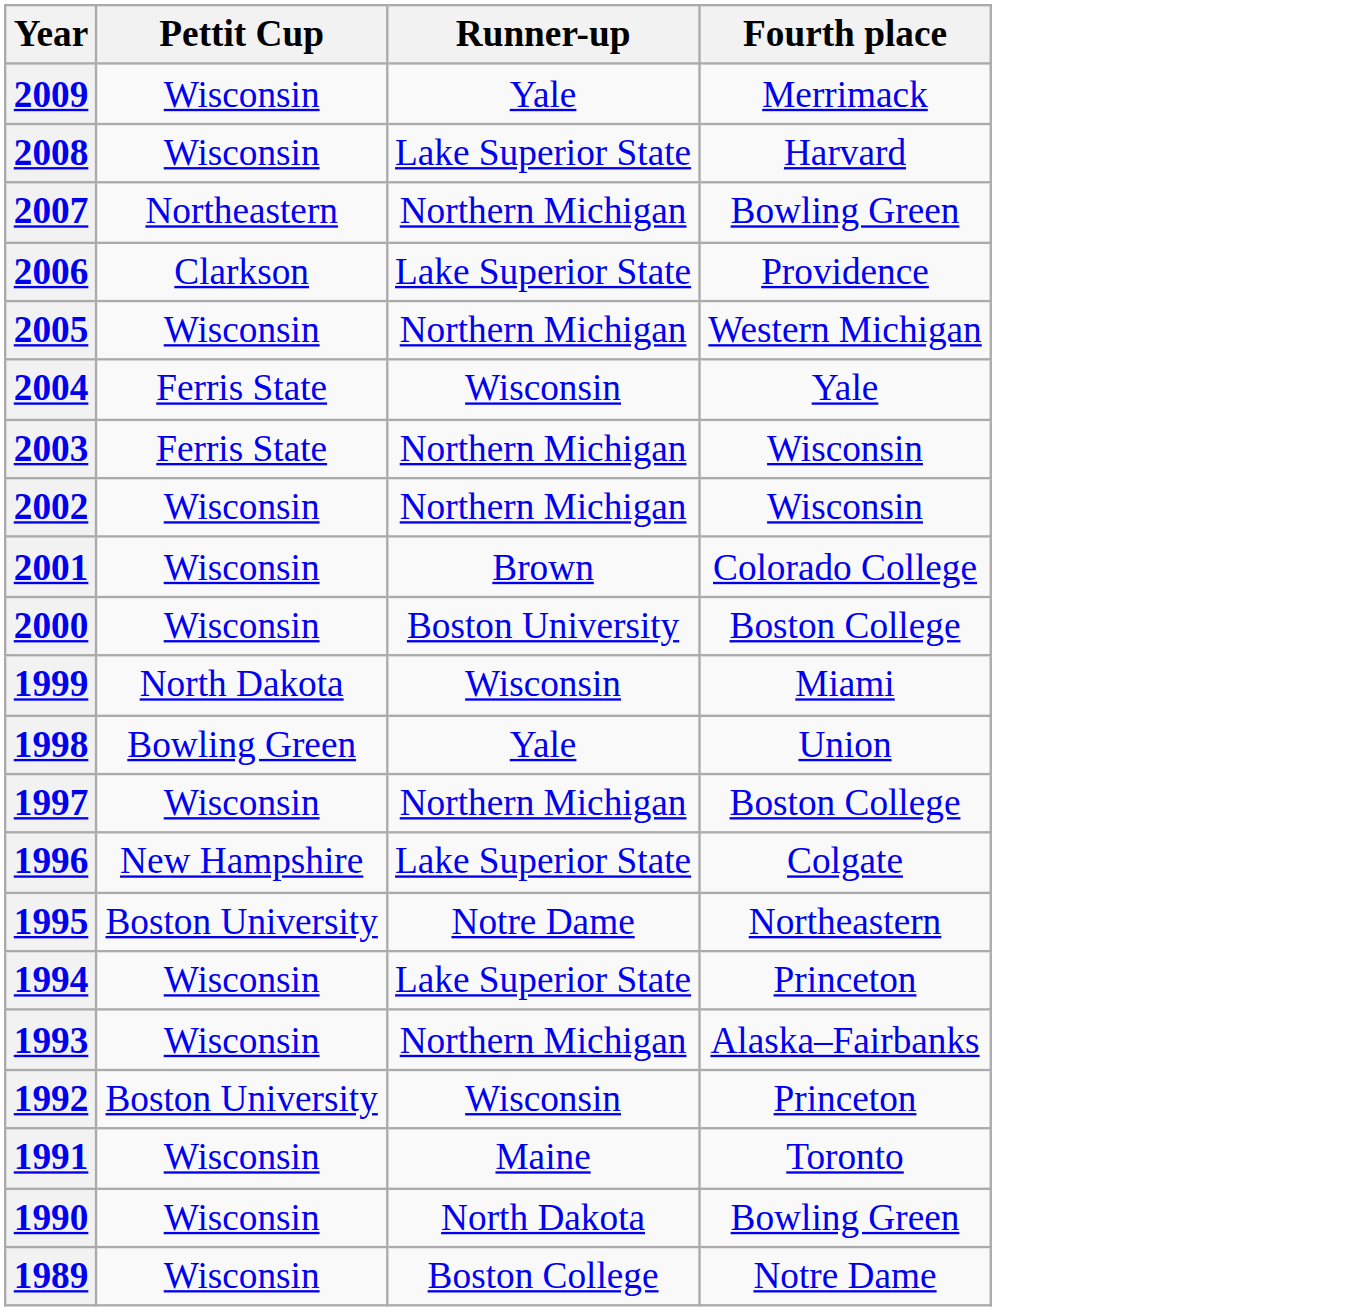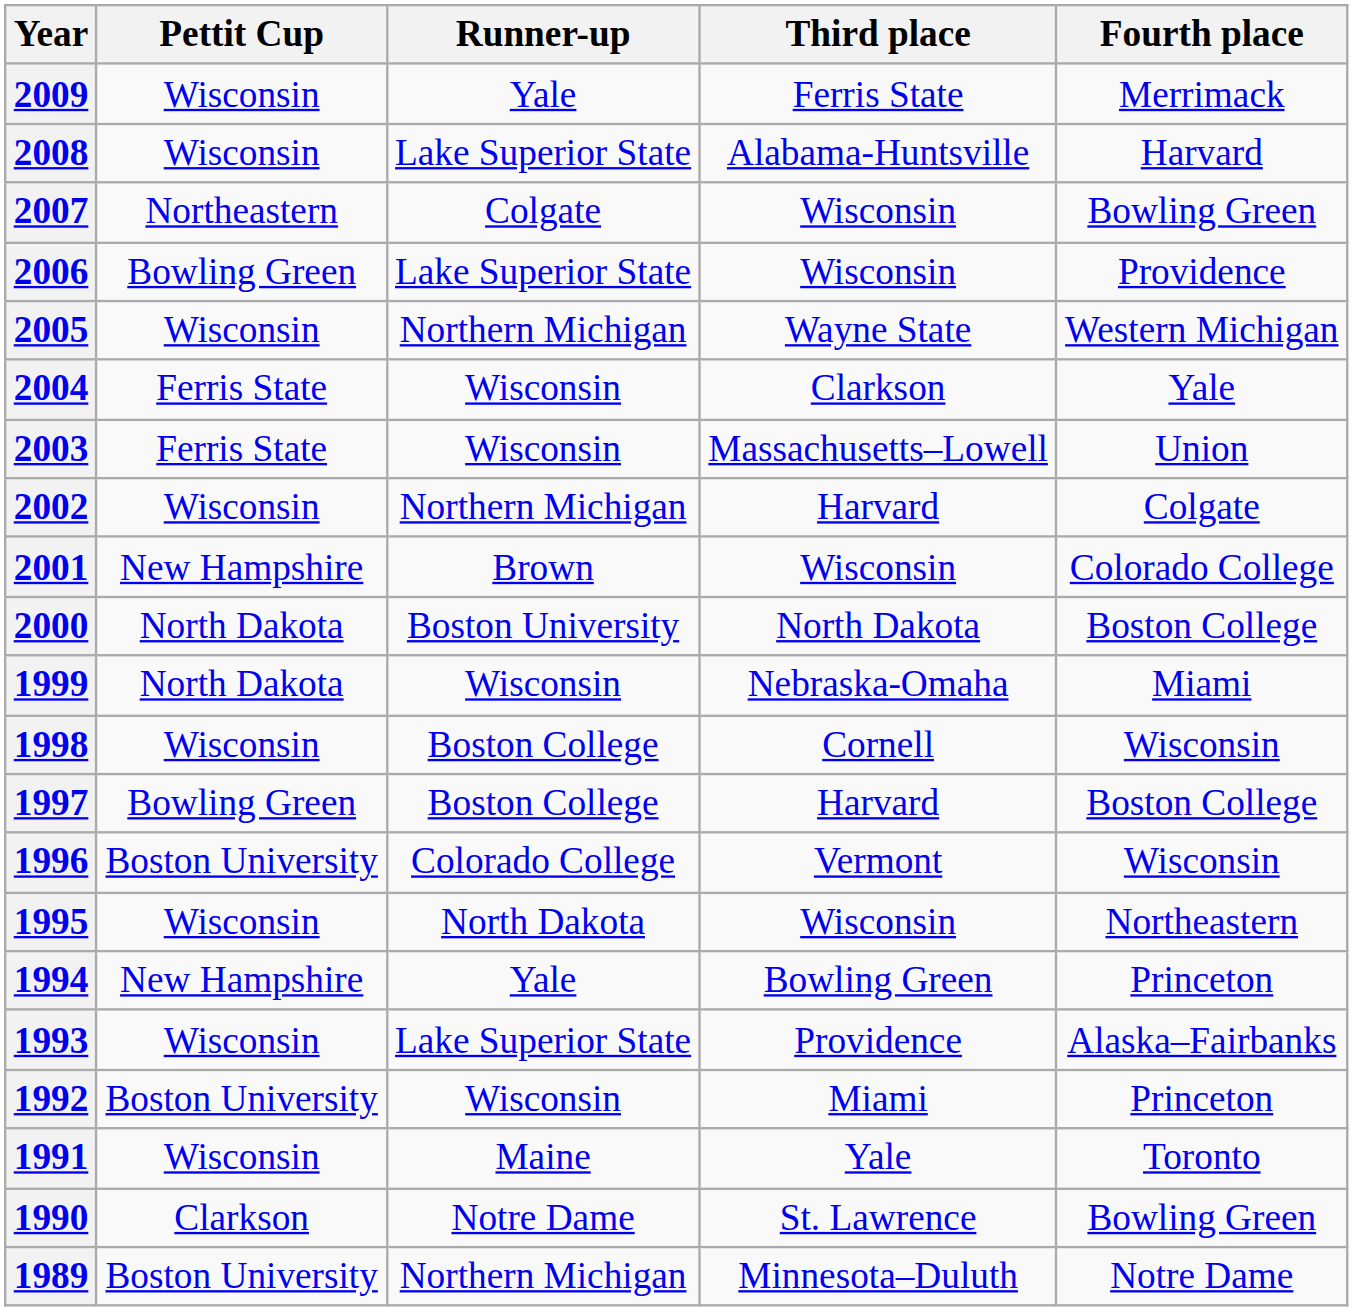 <table class="wikitable" style="text-align:center" cellpadding=2 cellspacing=2>
 <tr>
 <th>Year</th>
 <th>Pettit Cup</th>
 <th>Runner-up</th>
+<th>Third place</th>
 <th>Fourth place</th>
 </tr>
 <tr>
 <th><a href='#'>2009</a></th>
 <td><a href='#'>Wisconsin</a></td>
 <td><a href='#'>Yale</a></td>
+<td><a href='#'>Ferris State</a></td>
 <td><a href='#'>Merrimack</a></td>
 </tr>
 <tr>
 <th><a href='#'>2008</a></th>
 <td><a href='#'>Wisconsin</a></td>
 <td><a href='#'>Lake Superior State</a></td>
+<td><a href='#'>Alabama-Huntsville</a></td>
 <td><a href='#'>Harvard</a></td>
 </tr>
 <tr>
 <th><a href='#'>2007</a></th>
 <td><a href='#'>Northeastern</a></td>
-<td><a href='#'>Northern Michigan</a></td>
+<td><a href='#'>Colgate</a></td>
+<td><a href='#'>Wisconsin</a></td>
 <td><a href='#'>Bowling Green</a></td>
 </tr>
 <tr>
 <th><a href='#'>2006</a></th>
-<td><a href='#'>Clarkson</a></td>
+<td><a href='#'>Bowling Green</a></td>
 <td><a href='#'>Lake Superior State</a></td>
+<td><a href='#'>Wisconsin</a></td>
 <td><a href='#'>Providence</a></td>
 </tr>
 <tr>
 <th><a href='#'>2005</a></th>
 <td><a href='#'>Wisconsin</a></td>
 <td><a href='#'>Northern Michigan</a></td>
+<td><a href='#'>Wayne State</a></td>
 <td><a href='#'>Western Michigan</a></td>
 </tr>
 <tr>
 <th><a href='#'>2004</a></th>
 <td><a href='#'>Ferris State</a></td>
 <td><a href='#'>Wisconsin</a></td>
+<td><a href='#'>Clarkson</a></td>
 <td><a href='#'>Yale</a></td>
 </tr>
 <tr>
 <th><a href='#'>2003</a></th>
 <td><a href='#'>Ferris State</a></td>
-<td><a href='#'>Northern Michigan</a></td>
 <td><a href='#'>Wisconsin</a></td>
+<td><a href='#'>Massachusetts–Lowell</a></td>
+<td><a href='#'>Union</a></td>
 </tr>
 <tr>
 <th><a href='#'>2002</a></th>
 <td><a href='#'>Wisconsin</a></td>
 <td><a href='#'>Northern Michigan</a></td>
-<td><a href='#'>Wisconsin</a></td>
+<td><a href='#'>Harvard</a></td>
+<td><a href='#'>Colgate</a></td>
 </tr>
 <tr>
 <th><a href='#'>2001</a></th>
+<td><a href='#'>New Hampshire</a></td>
+<td><a href='#'>Brown</a></td>
 <td><a href='#'>Wisconsin</a></td>
-<td><a href='#'>Brown</a></td>
 <td><a href='#'>Colorado College</a></td>
 </tr>
 <tr>
 <th><a href='#'>2000</a></th>
-<td><a href='#'>Wisconsin</a></td>
+<td><a href='#'>North Dakota</a></td>
 <td><a href='#'>Boston University</a></td>
+<td><a href='#'>North Dakota</a></td>
 <td><a href='#'>Boston College</a></td>
 </tr>
 <tr>
 <th><a href='#'>1999</a></th>
 <td><a href='#'>North Dakota</a></td>
 <td><a href='#'>Wisconsin</a></td>
+<td><a href='#'>Nebraska-Omaha</a></td>
 <td><a href='#'>Miami</a></td>
 </tr>
 <tr>
 <th><a href='#'>1998</a></th>
-<td><a href='#'>Bowling Green</a></td>
-<td><a href='#'>Yale</a></td>
-<td><a href='#'>Union</a></td>
+<td><a href='#'>Wisconsin</a></td>
+<td><a href='#'>Boston College</a></td>
+<td><a href='#'>Cornell</a></td>
+<td><a href='#'>Wisconsin</a></td>
 </tr>
 <tr>
 <th><a href='#'>1997</a></th>
-<td><a href='#'>Wisconsin</a></td>
-<td><a href='#'>Northern Michigan</a></td>
+<td><a href='#'>Bowling Green</a></td>
+<td><a href='#'>Boston College</a></td>
+<td><a href='#'>Harvard</a></td>
 <td><a href='#'>Boston College</a></td>
 </tr>
 <tr>
 <th><a href='#'>1996</a></th>
-<td><a href='#'>New Hampshire</a></td>
-<td><a href='#'>Lake Superior State</a></td>
-<td><a href='#'>Colgate</a></td>
+<td><a href='#'>Boston University</a></td>
+<td><a href='#'>Colorado College</a></td>
+<td><a href='#'>Vermont</a></td>
+<td><a href='#'>Wisconsin</a></td>
 </tr>
 <tr>
 <th><a href='#'>1995</a></th>
-<td><a href='#'>Boston University</a></td>
-<td><a href='#'>Notre Dame</a></td>
+<td><a href='#'>Wisconsin</a></td>
+<td><a href='#'>North Dakota</a></td>
+<td><a href='#'>Wisconsin</a></td>
 <td><a href='#'>Northeastern</a></td>
 </tr>
 <tr>
 <th><a href='#'>1994</a></th>
-<td><a href='#'>Wisconsin</a></td>
-<td><a href='#'>Lake Superior State</a></td>
+<td><a href='#'>New Hampshire</a></td>
+<td><a href='#'>Yale</a></td>
+<td><a href='#'>Bowling Green</a></td>
 <td><a href='#'>Princeton</a></td>
 </tr>
 <tr>
 <th><a href='#'>1993</a></th>
 <td><a href='#'>Wisconsin</a></td>
-<td><a href='#'>Northern Michigan</a></td>
+<td><a href='#'>Lake Superior State</a></td>
+<td><a href='#'>Providence</a></td>
 <td><a href='#'>Alaska–Fairbanks</a></td>
 </tr>
 <tr>
 <th><a href='#'>1992</a></th>
 <td><a href='#'>Boston University</a></td>
 <td><a href='#'>Wisconsin</a></td>
+<td><a href='#'>Miami</a></td>
 <td><a href='#'>Princeton</a></td>
 </tr>
 <tr>
 <th><a href='#'>1991</a></th>
 <td><a href='#'>Wisconsin</a></td>
 <td><a href='#'>Maine</a></td>
+<td><a href='#'>Yale</a></td>
 <td><a href='#'>Toronto</a></td>
 </tr>
 <tr>
 <th><a href='#'>1990</a></th>
-<td><a href='#'>Wisconsin</a></td>
-<td><a href='#'>North Dakota</a></td>
+<td><a href='#'>Clarkson</a></td>
+<td><a href='#'>Notre Dame</a></td>
+<td><a href='#'>St. Lawrence</a></td>
 <td><a href='#'>Bowling Green</a></td>
 </tr>
 <tr>
 <th><a href='#'>1989</a></th>
-<td><a href='#'>Wisconsin</a></td>
-<td><a href='#'>Boston College</a></td>
+<td><a href='#'>Boston University</a></td>
+<td><a href='#'>Northern Michigan</a></td>
+<td><a href='#'>Minnesota–Duluth</a></td>
 <td><a href='#'>Notre Dame</a></td>
 </tr>
 </table>
